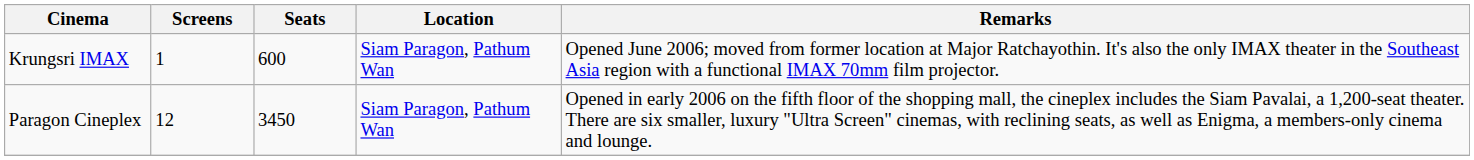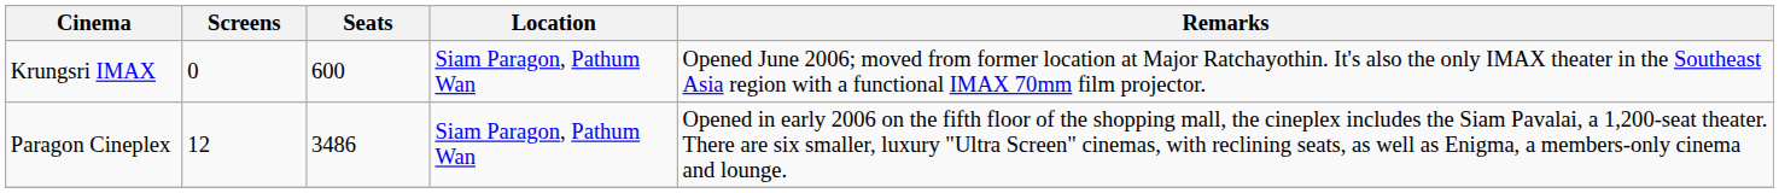 <table class="wikitable" width=100%>
 <tr>
 <th width="10%">Cinema</th>
 <th width="7%">Screens</th>
 <th width="7%">Seats</th>
 <th width="14%">Location</th>
 <th width="62%">Remarks</th>
 </tr>
 <tr>
 <td>Krungsri <a href='#'>IMAX</a></td>
-<td>1</td>
+<td>0</td>
 <td>600</td>
 <td><a href='#'>Siam Paragon</a>, <a href='#'>Pathum Wan</a></td>
 <td>Opened June 2006; moved from former location at Major Ratchayothin. It's also the only IMAX theater in the <a href='#'>Southeast Asia</a> region with a functional <a href='#'>IMAX 70mm</a> film projector.</td>
 </tr>
 <tr>
 <td>Paragon Cineplex</td>
 <td>12</td>
-<td>3450</td>
+<td>3486</td>
 <td><a href='#'>Siam Paragon</a>, <a href='#'>Pathum Wan</a></td>
 <td>Opened in early 2006 on the fifth floor of the shopping mall, the cineplex includes the Siam Pavalai, a 1,200-seat theater. There are six smaller, luxury "Ultra Screen" cinemas, with reclining seats, as well as Enigma, a members-only cinema and lounge.</td>
 </tr>
 <tr>
 </tr>
 </table>
